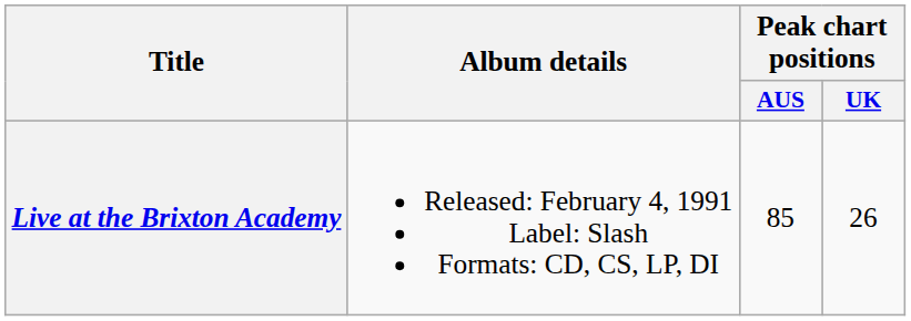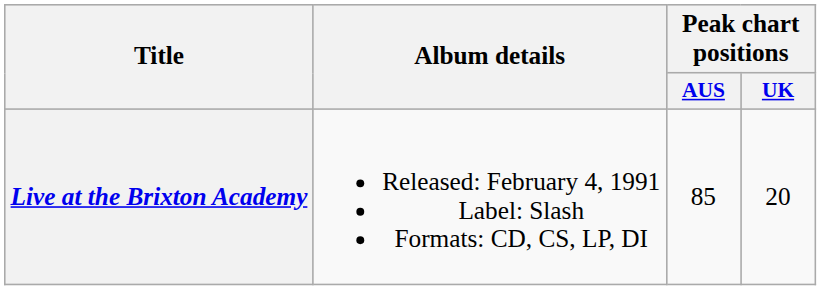 <table class="wikitable plainrowheaders" style=text-align:center;>
 <tr>
 <th scope="col" rowspan="2">Title</th>
 <th scope="col" rowspan="2">Album details</th>
 <th colspan="2">Peak chart positions</th>
 </tr>
 <tr>
 <th style="width:3em;font-size:85%;"><a href='#'>AUS</a><br></th>
 <th style="width:3em;font-size:85%;"><a href='#'>UK</a><br></th>
 </tr>
 <tr>
 <th scope="row"><em><a href='#'>Live at the Brixton Academy</a></em></th>
 <td><br><ul><li>Released: February 4, 1991</li><li>Label: Slash</li><li>Formats: CD, CS, LP, DI</li></ul></td>
 <td>85</td>
-<td>26</td>
+<td>20</td>
 </tr>
 </table>
